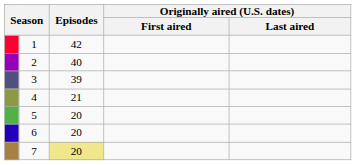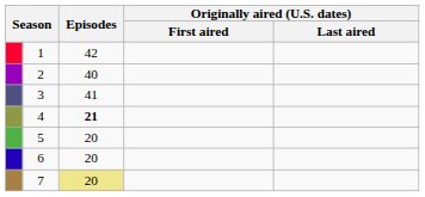 <table class="wikitable">
 <tr>
 <th style="padding:0 8px;" rowspan="2" colspan="2">Season</th>
 <th style="padding:0 8px;" rowspan="2">Episodes</th>
 <th style="padding:0 80px;" colspan="2">Originally aired (U.S. dates)</th>
 </tr>
 <tr>
 <th>First aired</th>
 <th>Last aired</th>
 </tr>
 <tr>
 <td style="background:#f03; color:#100; text-align:center;"></td>
 <td style="text-align:center;">1</td>
 <td style="text-align:center;">42</td>
 <td style="text-align:center;"></td>
 <td style="text-align:center;"></td>
 </tr>
 <tr>
 <td style="background:#90b; color:#100; text-align:center;"></td>
 <td style="text-align:center;">2</td>
 <td style="text-align:center;">40</td>
 <td style="text-align:center;"></td>
 <td style="text-align:center;"></td>
 </tr>
 <tr>
 <td style="background:#115b; color:#100; text-align:center;"></td>
 <td style="text-align:center;">3</td>
-<td style="text-align:center;">39</td>
+<td style="text-align:center;">41</td>
 <td style="text-align:center;"></td>
 <td style="text-align:center;"></td>
 </tr>
 <tr>
 <td style="background:#670b; color:#100; text-align:center;"></td>
 <td style="text-align:center;">4</td>
-<td style="text-align:center;">21</td>
+<td style="text-align:center;"><strong>21</strong></td>
 <td style="text-align:center;"></td>
 <td style="text-align:center;"></td>
 </tr>
 <tr>
 <td style="background:#190b; color:#100; text-align:center;"></td>
 <td style="text-align:center;">5</td>
 <td style="text-align:center;">20</td>
 <td style="text-align:center;"></td>
 <td style="text-align:center;"></td>
 </tr>
 <tr>
 <td style="background:#20b; color:#100; text-align:center;"></td>
 <td style="text-align:center;">6</td>
 <td style="text-align:center;">20</td>
 <td style="text-align:center;"></td>
 <td style="text-align:center;"></td>
 </tr>
 <tr>
 <td style="background:#850b; color:#100; text-align:center;"></td>
 <td style="text-align:center;">7</td>
 <td style="background: khaki; text-align:center;">20</td>
 <td style="text-align:center;"></td>
 <td style="text-align:center;"></td>
 </tr>
 </table>
